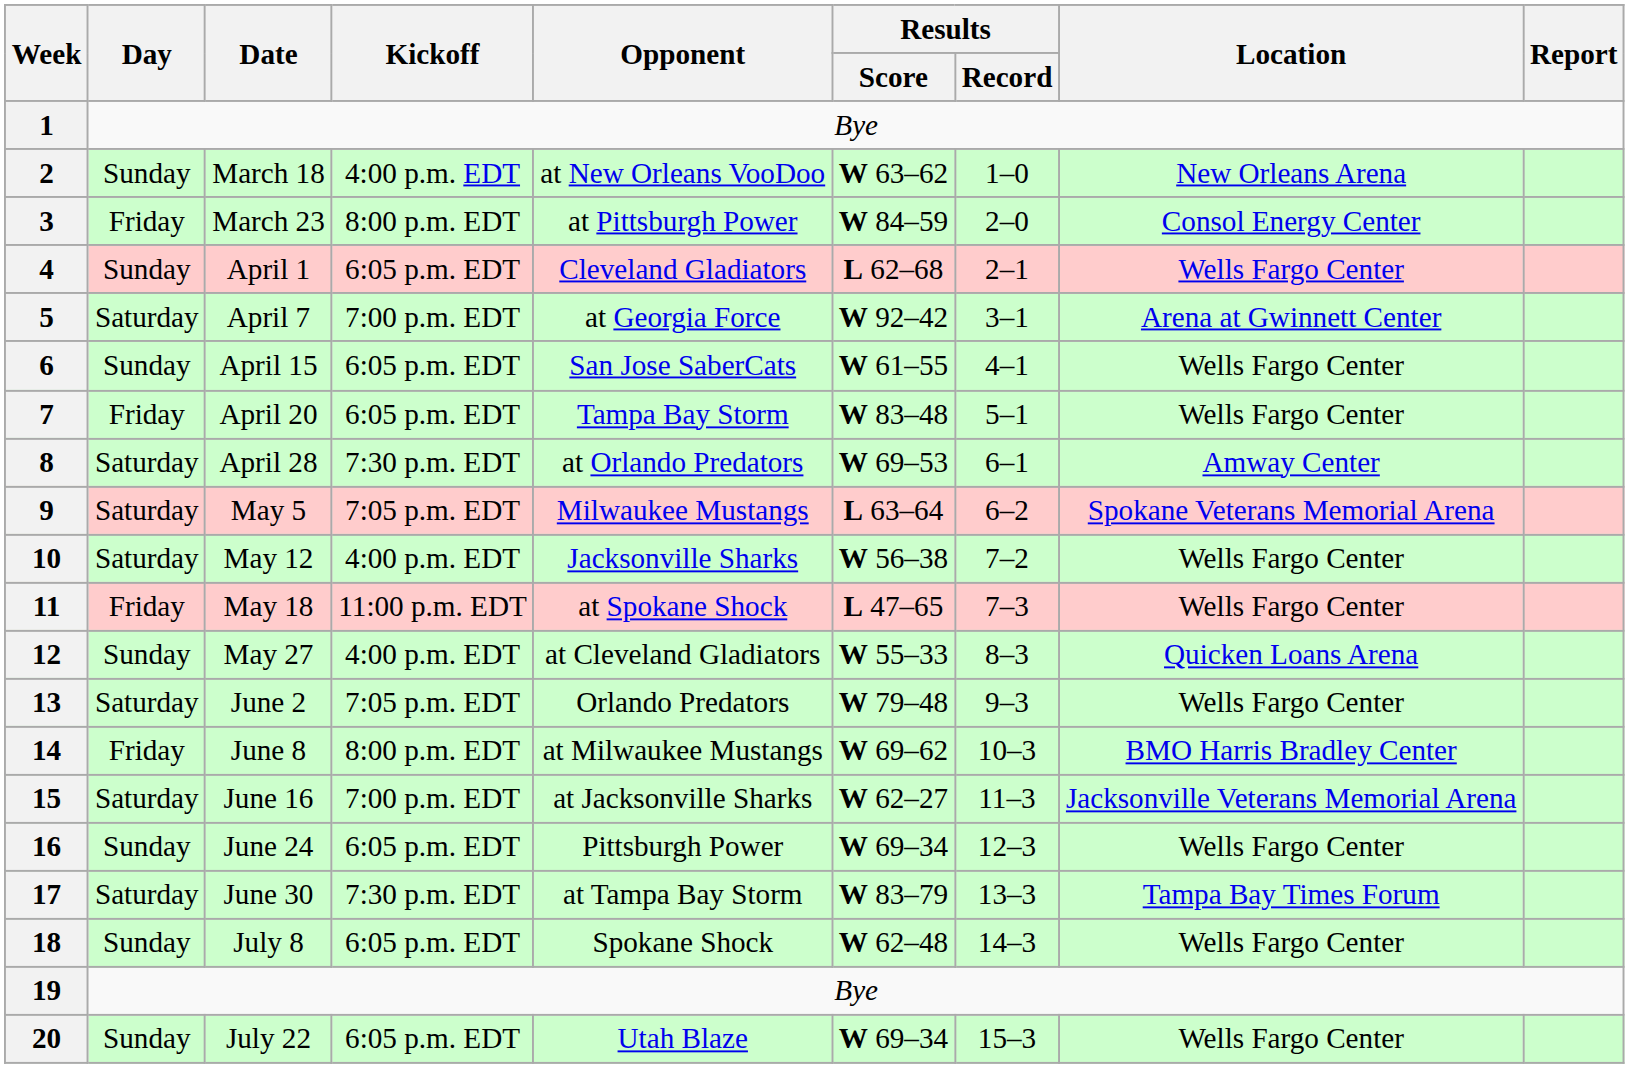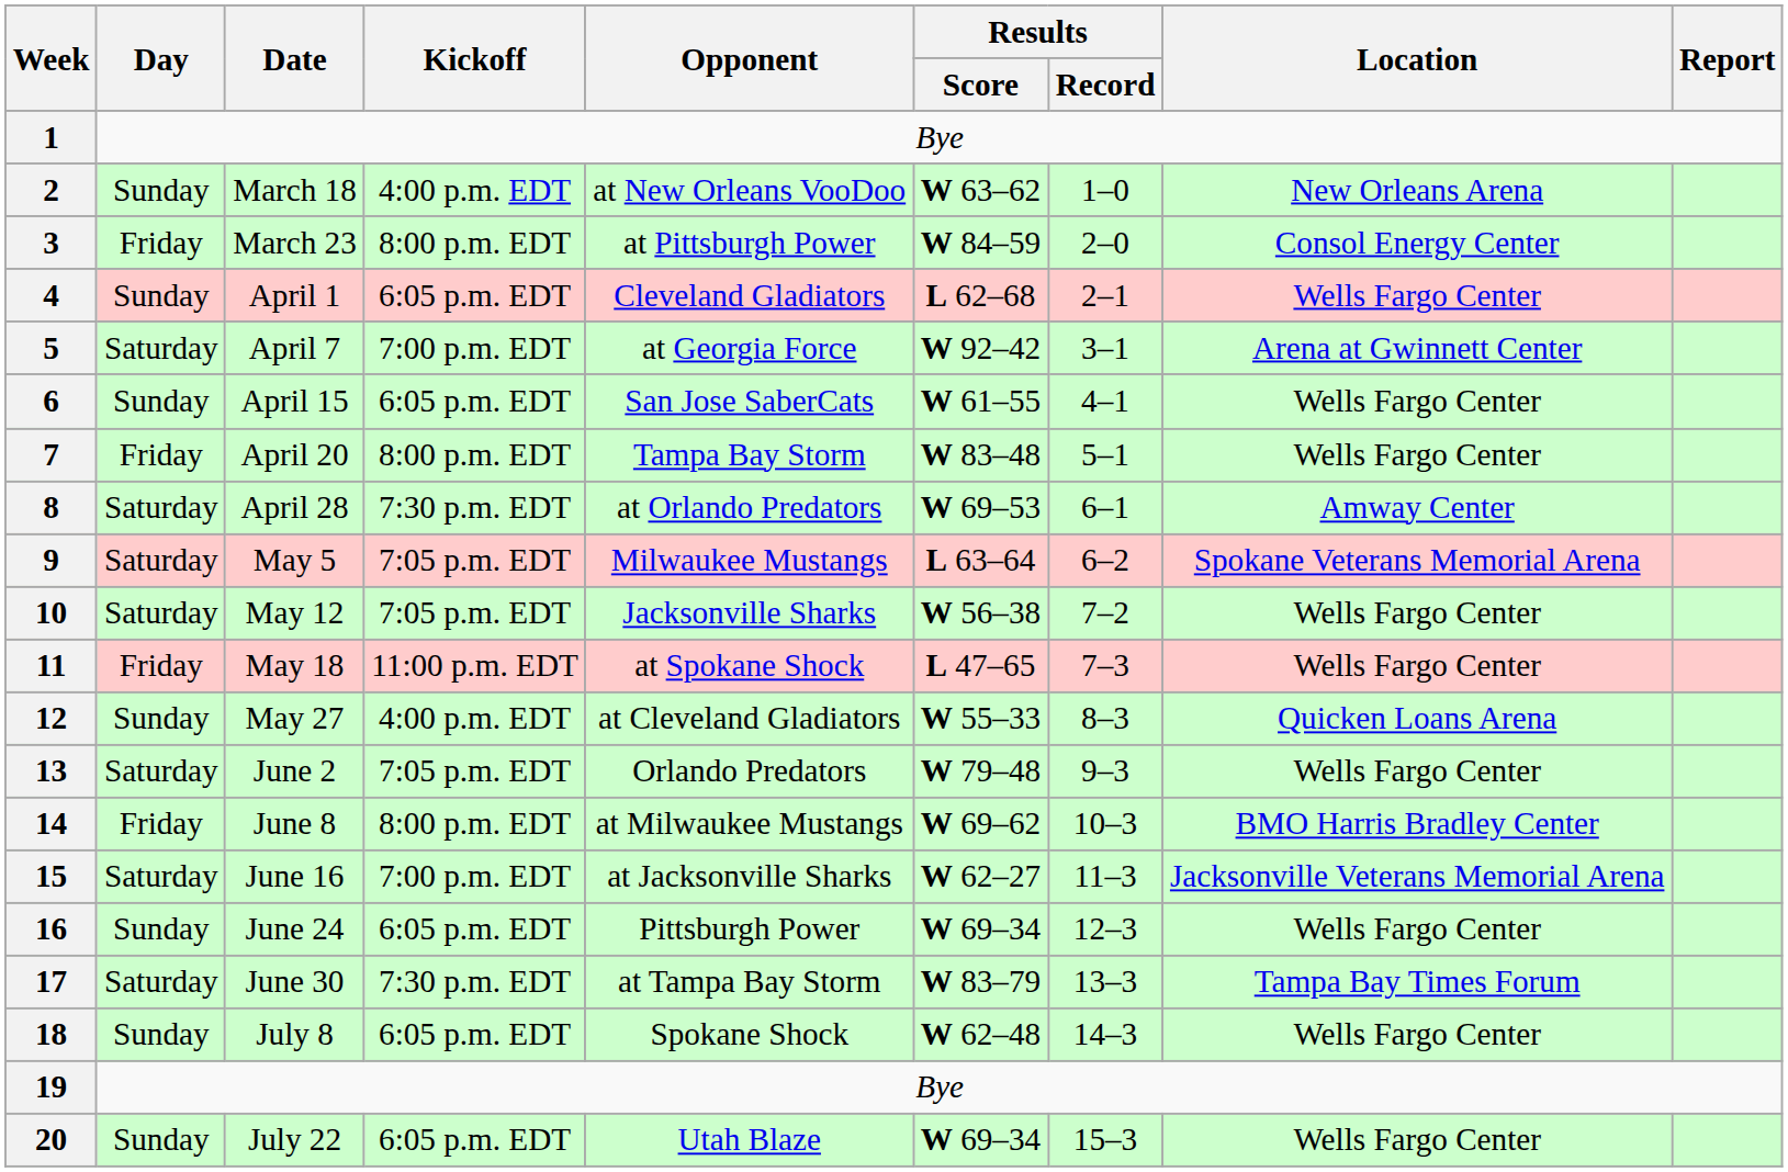 <table class="wikitable" style="font-size: 95%;">
 <tr>
 <th rowspan="2">Week</th>
 <th rowspan="2">Day</th>
 <th rowspan="2">Date</th>
 <th rowspan="2">Kickoff</th>
 <th rowspan="2">Opponent</th>
 <th colspan="2">Results</th>
 <th rowspan="2">Location</th>
 <th rowspan="2">Report</th>
 </tr>
 <tr>
 <th>Score</th>
 <th>Record</th>
 </tr>
 <tr style=>
 <th align="center">1</th>
 <td colspan="9" align="center" valign="middle"><em>Bye</em></td>
 </tr>
 <tr style="background:#cfc">
 <th align="center">2</th>
 <td align="center">Sunday</td>
 <td align="center">March 18</td>
 <td align="center">4:00 p.m. <a href='#'>EDT</a></td>
 <td align="center">at <a href='#'>New Orleans VooDoo</a></td>
 <td align="center"><strong>W</strong> 63–62</td>
 <td align="center">1–0</td>
 <td align="center"><a href='#'>New Orleans Arena</a></td>
 <td align="center"></td>
 </tr>
 <tr style="background:#cfc">
 <th align="center">3</th>
 <td align="center">Friday</td>
 <td align="center">March 23</td>
 <td align="center">8:00 p.m. EDT</td>
 <td align="center">at <a href='#'>Pittsburgh Power</a></td>
 <td align="center"><strong>W</strong> 84–59</td>
 <td align="center">2–0</td>
 <td align="center"><a href='#'>Consol Energy Center</a></td>
 <td align="center"></td>
 </tr>
 <tr style="background:#fcc">
 <th align="center">4</th>
 <td align="center">Sunday</td>
 <td align="center">April 1</td>
 <td align="center">6:05 p.m. EDT</td>
 <td align="center"><a href='#'>Cleveland Gladiators</a></td>
 <td align="center"><strong>L</strong> 62–68</td>
 <td align="center">2–1</td>
 <td align="center"><a href='#'>Wells Fargo Center</a></td>
 <td align="center"></td>
 </tr>
 <tr style="background:#cfc">
 <th align="center">5</th>
 <td align="center">Saturday</td>
 <td align="center">April 7</td>
 <td align="center">7:00 p.m. EDT</td>
 <td align="center">at <a href='#'>Georgia Force</a></td>
 <td align="center"><strong>W</strong> 92–42</td>
 <td align="center">3–1</td>
 <td align="center"><a href='#'>Arena at Gwinnett Center</a></td>
 <td align="center"></td>
 </tr>
 <tr style="background:#cfc">
 <th align="center">6</th>
 <td align="center">Sunday</td>
 <td align="center">April 15</td>
 <td align="center">6:05 p.m. EDT</td>
 <td align="center"><a href='#'>San Jose SaberCats</a></td>
 <td align="center"><strong>W</strong> 61–55</td>
 <td align="center">4–1</td>
 <td align="center">Wells Fargo Center</td>
 <td align="center"></td>
 </tr>
 <tr style="background:#cfc">
 <th align="center">7</th>
 <td align="center">Friday</td>
 <td align="center">April 20</td>
-<td align="center">6:05 p.m. EDT</td>
+<td align="center">8:00 p.m. EDT</td>
 <td align="center"><a href='#'>Tampa Bay Storm</a></td>
 <td align="center"><strong>W</strong> 83–48</td>
 <td align="center">5–1</td>
 <td align="center">Wells Fargo Center</td>
 <td align="center"></td>
 </tr>
 <tr style="background:#cfc">
 <th align="center">8</th>
 <td align="center">Saturday</td>
 <td align="center">April 28</td>
 <td align="center">7:30 p.m. EDT</td>
 <td align="center">at <a href='#'>Orlando Predators</a></td>
 <td align="center"><strong>W</strong> 69–53</td>
 <td align="center">6–1</td>
 <td align="center"><a href='#'>Amway Center</a></td>
 <td align="center"></td>
 </tr>
 <tr style="background:#fcc">
 <th align="center">9</th>
 <td align="center">Saturday</td>
 <td align="center">May 5</td>
 <td align="center">7:05 p.m. EDT</td>
 <td align="center"><a href='#'>Milwaukee Mustangs</a></td>
 <td align="center"><strong>L</strong> 63–64</td>
 <td align="center">6–2</td>
 <td align="center"><a href='#'>Spokane Veterans Memorial Arena</a></td>
 <td align="center"></td>
 </tr>
 <tr style="background:#cfc">
 <th align="center">10</th>
 <td align="center">Saturday</td>
 <td align="center">May 12</td>
-<td align="center">4:00 p.m. EDT</td>
+<td align="center">7:05 p.m. EDT</td>
 <td align="center"><a href='#'>Jacksonville Sharks</a></td>
 <td align="center"><strong>W</strong> 56–38</td>
 <td align="center">7–2</td>
 <td align="center">Wells Fargo Center</td>
 <td align="center"></td>
 </tr>
 <tr style="background:#fcc">
 <th align="center">11</th>
 <td align="center">Friday</td>
 <td align="center">May 18</td>
 <td align="center">11:00 p.m. EDT</td>
 <td align="center">at <a href='#'>Spokane Shock</a></td>
 <td align="center"><strong>L</strong> 47–65</td>
 <td align="center">7–3</td>
 <td align="center">Wells Fargo Center</td>
 <td align="center"></td>
 </tr>
 <tr style="background:#cfc">
 <th align="center">12</th>
 <td align="center">Sunday</td>
 <td align="center">May 27</td>
 <td align="center">4:00 p.m. EDT</td>
 <td align="center">at Cleveland Gladiators</td>
 <td align="center"><strong>W</strong> 55–33</td>
 <td align="center">8–3</td>
 <td align="center"><a href='#'>Quicken Loans Arena</a></td>
 <td align="center"></td>
 </tr>
 <tr style= "background:#cfc">
 <th align="center">13</th>
 <td align="center">Saturday</td>
 <td align="center">June 2</td>
 <td align="center">7:05 p.m. EDT</td>
 <td align="center">Orlando Predators</td>
 <td align="center"><strong>W</strong> 79–48</td>
 <td align="center">9–3</td>
 <td align="center">Wells Fargo Center</td>
 <td align="center"></td>
 </tr>
 <tr style="background:#cfc">
 <th align="center">14</th>
 <td align="center">Friday</td>
 <td align="center">June 8</td>
 <td align="center">8:00 p.m. EDT</td>
 <td align="center">at Milwaukee Mustangs</td>
 <td align="center"><strong>W</strong> 69–62</td>
 <td align="center">10–3</td>
 <td align="center"><a href='#'>BMO Harris Bradley Center</a></td>
 <td align="center"></td>
 </tr>
 <tr style="background:#cfc">
 <th align="center">15</th>
 <td align="center">Saturday</td>
 <td align="center">June 16</td>
 <td align="center">7:00 p.m. EDT</td>
 <td align="center">at Jacksonville Sharks</td>
 <td align="center"><strong>W</strong> 62–27</td>
 <td align="center">11–3</td>
 <td align="center"><a href='#'>Jacksonville Veterans Memorial Arena</a></td>
 <td align="center"></td>
 </tr>
 <tr style="background:#cfc">
 <th align="center">16</th>
 <td align="center">Sunday</td>
 <td align="center">June 24</td>
 <td align="center">6:05 p.m. EDT</td>
 <td align="center">Pittsburgh Power</td>
 <td align="center"><strong>W</strong> 69–34</td>
 <td align="center">12–3</td>
 <td align="center">Wells Fargo Center</td>
 <td align="center"></td>
 </tr>
 <tr style="background:#cfc">
 <th align="center">17</th>
 <td align="center">Saturday</td>
 <td align="center">June 30</td>
 <td align="center">7:30 p.m. EDT</td>
 <td align="center">at Tampa Bay Storm</td>
 <td align="center"><strong>W</strong> 83–79</td>
 <td align="center">13–3</td>
 <td align="center"><a href='#'>Tampa Bay Times Forum</a></td>
 <td align="center"></td>
 </tr>
 <tr style="background:#cfc">
 <th align="center">18</th>
 <td align="center">Sunday</td>
 <td align="center">July 8</td>
 <td align="center">6:05 p.m. EDT</td>
 <td align="center">Spokane Shock</td>
 <td align="center"><strong>W</strong> 62–48</td>
 <td align="center">14–3</td>
 <td align="center">Wells Fargo Center</td>
 <td align="center"></td>
 </tr>
 <tr style=>
 <th align="center">19</th>
 <td colspan="9" align="center" valign="middle"><em>Bye</em></td>
 </tr>
 <tr style="background:#cfc">
 <th align="center">20</th>
 <td align="center">Sunday</td>
 <td align="center">July 22</td>
 <td align="center">6:05 p.m. EDT</td>
 <td align="center"><a href='#'>Utah Blaze</a></td>
 <td align="center"><strong>W</strong> 69–34</td>
 <td align="center">15–3</td>
 <td align="center">Wells Fargo Center</td>
 <td align="center"></td>
 </tr>
 </table>
